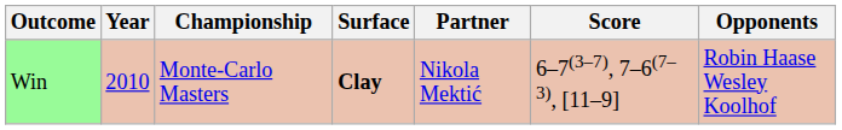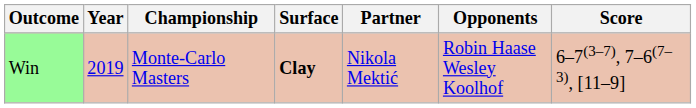 <table class="sortable wikitable">
 <tr>
 <th>Outcome</th>
 <th>Year</th>
 <th>Championship</th>
 <th>Surface</th>
 <th>Partner</th>
+<th>Opponents</th>
 <th class="unsortable">Score</th>
-<th>Opponents</th>
 </tr>
 <tr style="background:#ebc2af;">
 <td bgcolor=98FB98>Win</td>
-<td><a href='#'>2010</a></td>
+<td><a href='#'>2019</a></td>
 <td><a href='#'>Monte-Carlo Masters</a></td>
 <td><strong>Clay</strong></td>
 <td> <a href='#'>Nikola Mektić</a></td>
+<td> <a href='#'>Robin Haase</a><br> <a href='#'>Wesley Koolhof</a></td>
 <td>6–7<sup>(3–7)</sup>, 7–6<sup>(7–3)</sup>, [11–9]</td>
-<td> <a href='#'>Robin Haase</a><br> <a href='#'>Wesley Koolhof</a></td>
 </tr>
 </table>
